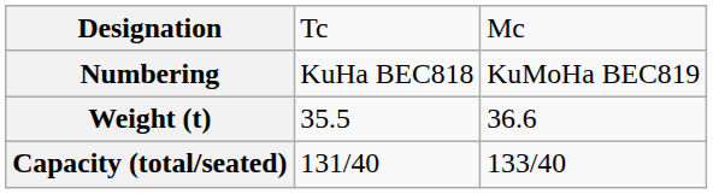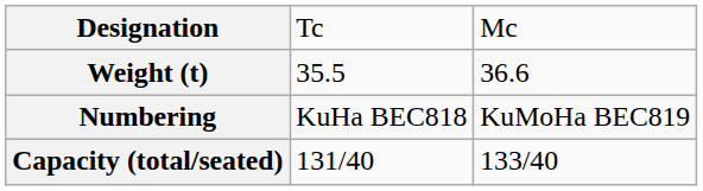 <table class="wikitable">
 <tr>
 <th>Designation</th>
 <td>Tc</td>
 <td>Mc</td>
 </tr>
 <tr>
+<th>Weight (t)</th>
+<td>35.5</td>
+<td>36.6</td>
+</tr>
+<tr>
 <th>Numbering</th>
 <td>KuHa BEC818</td>
 <td>KuMoHa BEC819</td>
-</tr>
-<tr>
-<th>Weight (t)</th>
-<td>35.5</td>
-<td>36.6</td>
 </tr>
 <tr>
 <th>Capacity (total/seated)</th>
 <td>131/40</td>
 <td>133/40</td>
 </tr>
 </table>
